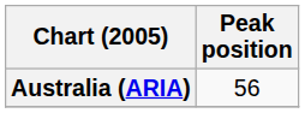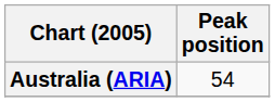 <table class="wikitable sortable plainrowheaders" style="text-align:center">
 <tr>
 <th scope="col">Chart (2005)</th>
 <th scope="col">Peak<br>position</th>
 </tr>
 <tr>
 <th scope="row">Australia (<a href='#'>ARIA</a>)</th>
-<td>56</td>
+<td>54</td>
 </tr>
 <tr>
 </tr>
 <tr>
 </tr>
 <tr>
 </tr>
 <tr>
 </tr>
 <tr>
 </tr>
 <tr>
 </tr>
 <tr>
 </tr>
 <tr>
 </tr>
 <tr>
 </tr>
 <tr>
 </tr>
 <tr>
 </tr>
 </table>
